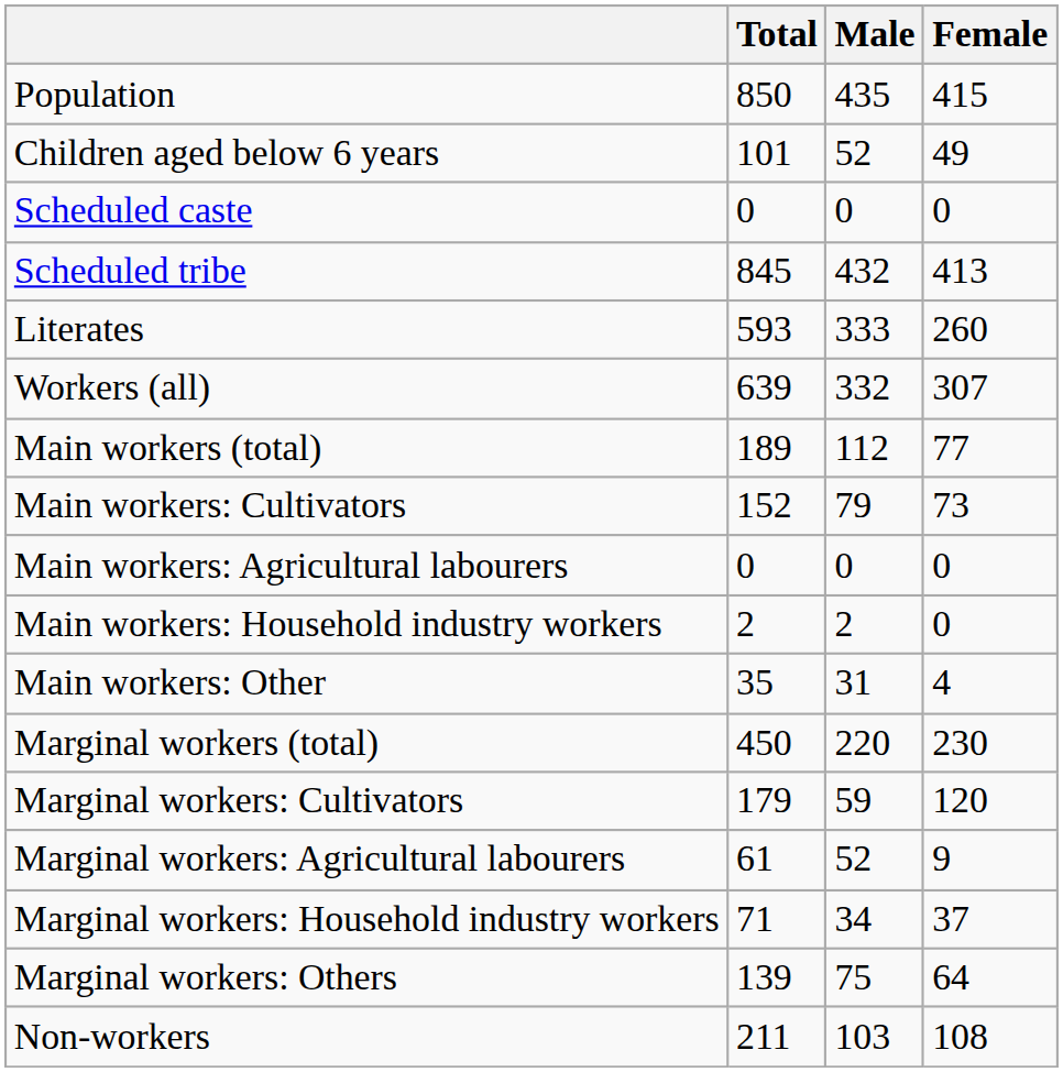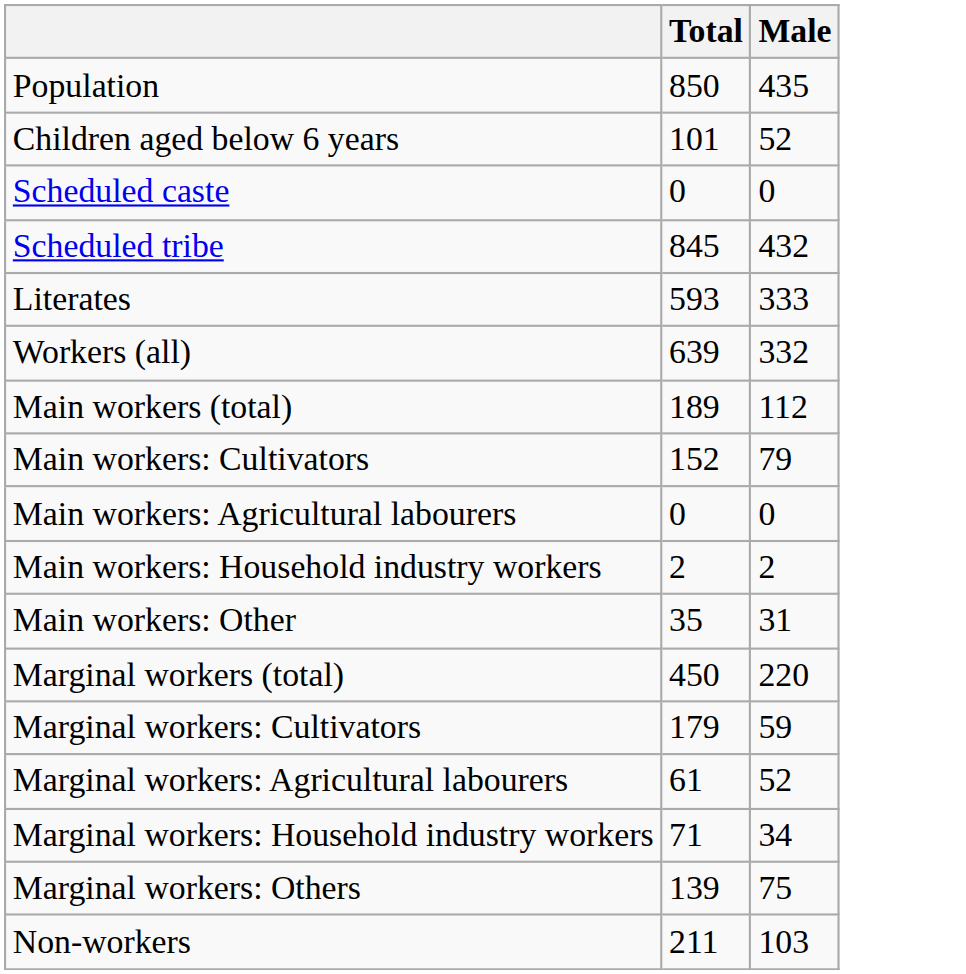 <table class="wikitable sortable">
 <tr>
 <th></th>
 <th>Total</th>
 <th>Male</th>
-<th>Female</th>
 </tr>
 <tr>
 <td>Population</td>
 <td>850</td>
 <td>435</td>
-<td>415</td>
 </tr>
 <tr>
 <td>Children aged below 6 years</td>
 <td>101</td>
 <td>52</td>
-<td>49</td>
 </tr>
 <tr>
 <td><a href='#'>Scheduled caste</a></td>
-<td>0</td>
 <td>0</td>
 <td>0</td>
 </tr>
 <tr>
 <td><a href='#'>Scheduled tribe</a></td>
 <td>845</td>
 <td>432</td>
-<td>413</td>
 </tr>
 <tr>
 <td>Literates</td>
 <td>593</td>
 <td>333</td>
-<td>260</td>
 </tr>
 <tr>
 <td>Workers (all)</td>
 <td>639</td>
 <td>332</td>
-<td>307</td>
 </tr>
 <tr>
 <td>Main workers (total)</td>
 <td>189</td>
 <td>112</td>
-<td>77</td>
 </tr>
 <tr>
 <td>Main workers: Cultivators</td>
 <td>152</td>
 <td>79</td>
-<td>73</td>
 </tr>
 <tr>
 <td>Main workers: Agricultural labourers</td>
-<td>0</td>
 <td>0</td>
 <td>0</td>
 </tr>
 <tr>
 <td>Main workers: Household industry workers</td>
 <td>2</td>
 <td>2</td>
-<td>0</td>
 </tr>
 <tr>
 <td>Main workers: Other</td>
 <td>35</td>
 <td>31</td>
-<td>4</td>
 </tr>
 <tr>
 <td>Marginal workers (total)</td>
 <td>450</td>
 <td>220</td>
-<td>230</td>
 </tr>
 <tr>
 <td>Marginal workers: Cultivators</td>
 <td>179</td>
 <td>59</td>
-<td>120</td>
 </tr>
 <tr>
 <td>Marginal workers: Agricultural labourers</td>
 <td>61</td>
 <td>52</td>
-<td>9</td>
 </tr>
 <tr>
 <td>Marginal workers: Household industry workers</td>
 <td>71</td>
 <td>34</td>
-<td>37</td>
 </tr>
 <tr>
 <td>Marginal workers: Others</td>
 <td>139</td>
 <td>75</td>
-<td>64</td>
 </tr>
 <tr>
 <td>Non-workers</td>
 <td>211</td>
 <td>103</td>
-<td>108</td>
 </tr>
 </table>
